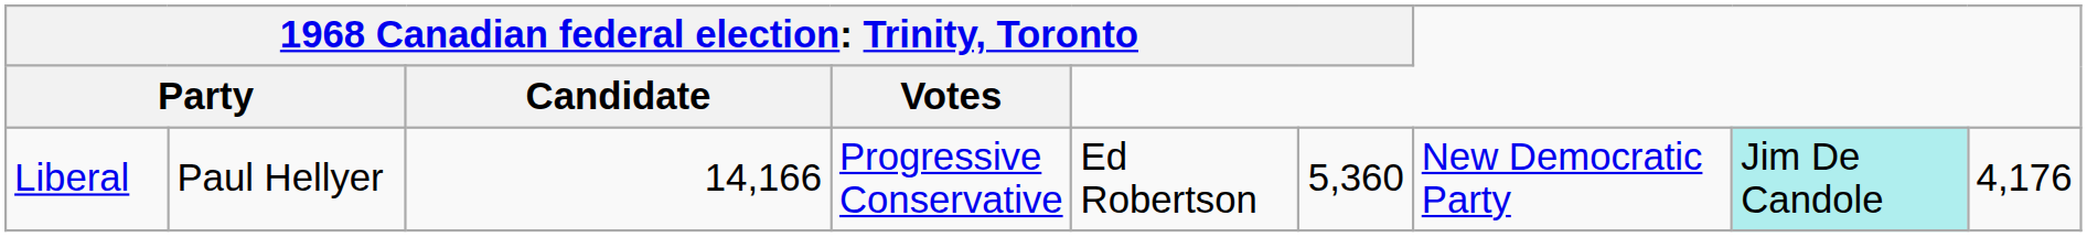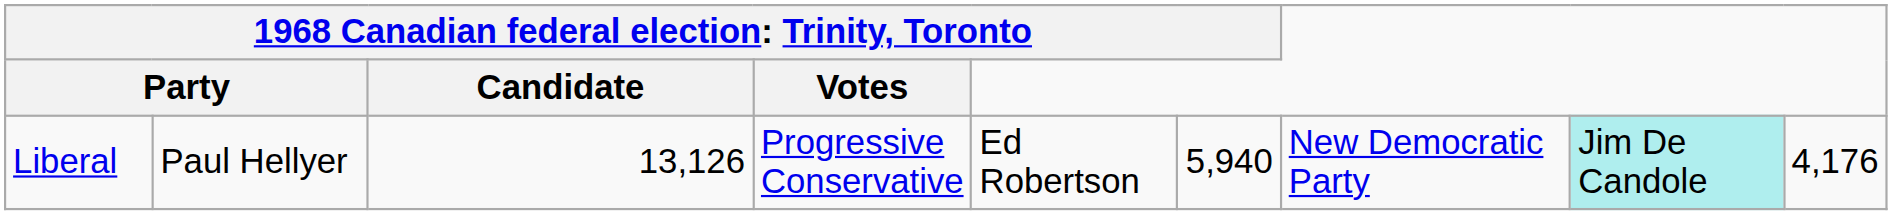 <table class="wikitable">
 <tr style="background:#e9e9e9;">
 <th colspan="6"><a href='#'>1968 Canadian federal election</a>: <a href='#'>Trinity, Toronto</a></th>
 </tr>
 <tr style="background:#e9e9e9;">
 <th colspan="2" style="width: 200px">Party</th>
 <th style="width: 170px">Candidate</th>
 <th style="width: 40px">Votes</th>
 </tr>
 <tr>
 <td><a href='#'>Liberal</a></td>
 <td>Paul Hellyer</td>
-<td align="right">14,166<br></td>
+<td align="right">13,126<br></td>
 <td><a href='#'>Progressive Conservative</a></td>
 <td>Ed Robertson</td>
-<td align="right">5,360<br></td>
+<td align="right">5,940<br></td>
 <td><a href='#'>New Democratic Party</a></td>
 <td style="background: paleturquoise;">Jim De Candole</td>
 <td align="right">4,176</td>
 </tr>
 </table>
